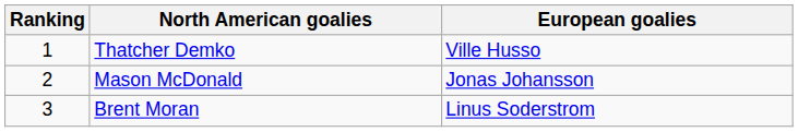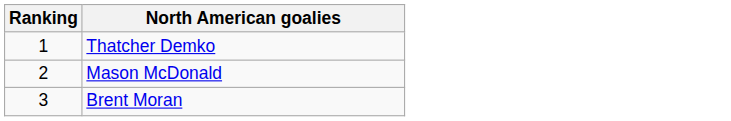 <table class="wikitable">
 <tr>
 <th style="width:4em;">Ranking</th>
 <th style="width:18em;">North American goalies</th>
-<th style="width:18em;">European goalies</th>
 </tr>
 <tr>
 <td style="text-align:center;">1</td>
 <td> <a href='#'>Thatcher Demko</a></td>
-<td> <a href='#'>Ville Husso</a></td>
 </tr>
 <tr>
 <td style="text-align:center;">2</td>
 <td> <a href='#'>Mason McDonald</a></td>
-<td> <a href='#'>Jonas Johansson</a></td>
 </tr>
 <tr>
 <td style="text-align:center;">3</td>
 <td> <a href='#'>Brent Moran</a></td>
-<td> <a href='#'>Linus Soderstrom</a></td>
 </tr>
 </table>
